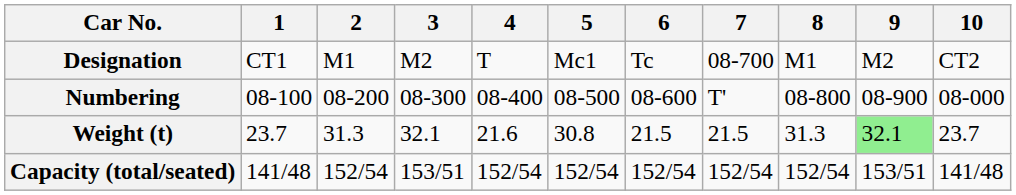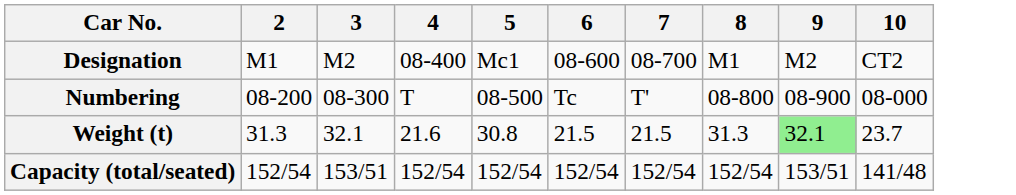 <table class="wikitable">
 <tr>
 <th>Car No.</th>
-<th>1</th>
 <th>2</th>
 <th>3</th>
 <th>4</th>
 <th>5</th>
 <th>6</th>
 <th>7</th>
 <th>8</th>
 <th>9</th>
 <th>10</th>
 </tr>
 <tr>
 <th>Designation</th>
-<td>CT1</td>
 <td>M1</td>
 <td>M2</td>
-<td>T</td>
+<td>08-400</td>
 <td>Mc1</td>
-<td>Tc</td>
+<td>08-600</td>
 <td>08-700</td>
 <td>M1</td>
 <td>M2</td>
 <td>CT2</td>
 </tr>
 <tr>
 <th>Numbering</th>
-<td>08-100</td>
 <td>08-200</td>
 <td>08-300</td>
-<td>08-400</td>
+<td>T</td>
 <td>08-500</td>
-<td>08-600</td>
+<td>Tc</td>
 <td>T'</td>
 <td>08-800</td>
 <td>08-900</td>
 <td>08-000</td>
 </tr>
 <tr>
 <th>Weight (t)</th>
-<td>23.7</td>
 <td>31.3</td>
 <td>32.1</td>
 <td>21.6</td>
 <td>30.8</td>
 <td>21.5</td>
 <td>21.5</td>
 <td>31.3</td>
 <td style="background: lightgreen;">32.1</td>
 <td>23.7</td>
 </tr>
 <tr>
 <th>Capacity (total/seated)</th>
-<td>141/48</td>
 <td>152/54</td>
 <td>153/51</td>
 <td>152/54</td>
 <td>152/54</td>
 <td>152/54</td>
 <td>152/54</td>
 <td>152/54</td>
 <td>153/51</td>
 <td>141/48</td>
 </tr>
 </table>
